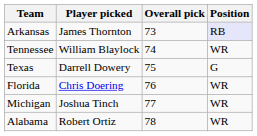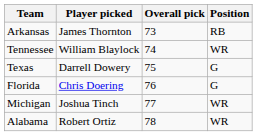 <table class="wikitable">
 <tr>
 <th>Team</th>
 <th>Player picked</th>
 <th>Overall pick</th>
 <th>Position</th>
 </tr>
 <tr>
 <td>Arkansas</td>
 <td>James Thornton</td>
 <td>73</td>
-<td style="background: lavender;">RB</td>
+<td>RB</td>
 </tr>
 <tr>
 <td>Tennessee</td>
 <td>William Blaylock</td>
 <td>74</td>
 <td>WR</td>
 </tr>
 <tr>
 <td>Texas</td>
 <td>Darrell Dowery</td>
 <td>75</td>
 <td>G</td>
 </tr>
 <tr>
 <td>Florida</td>
 <td><a href='#'>Chris Doering</a></td>
 <td>76</td>
-<td>WR</td>
+<td>G</td>
 </tr>
 <tr>
 <td>Michigan</td>
 <td>Joshua Tinch</td>
 <td>77</td>
 <td>WR</td>
 </tr>
 <tr>
 <td>Alabama</td>
 <td>Robert Ortiz</td>
 <td>78</td>
 <td>WR</td>
 </tr>
 </table>
